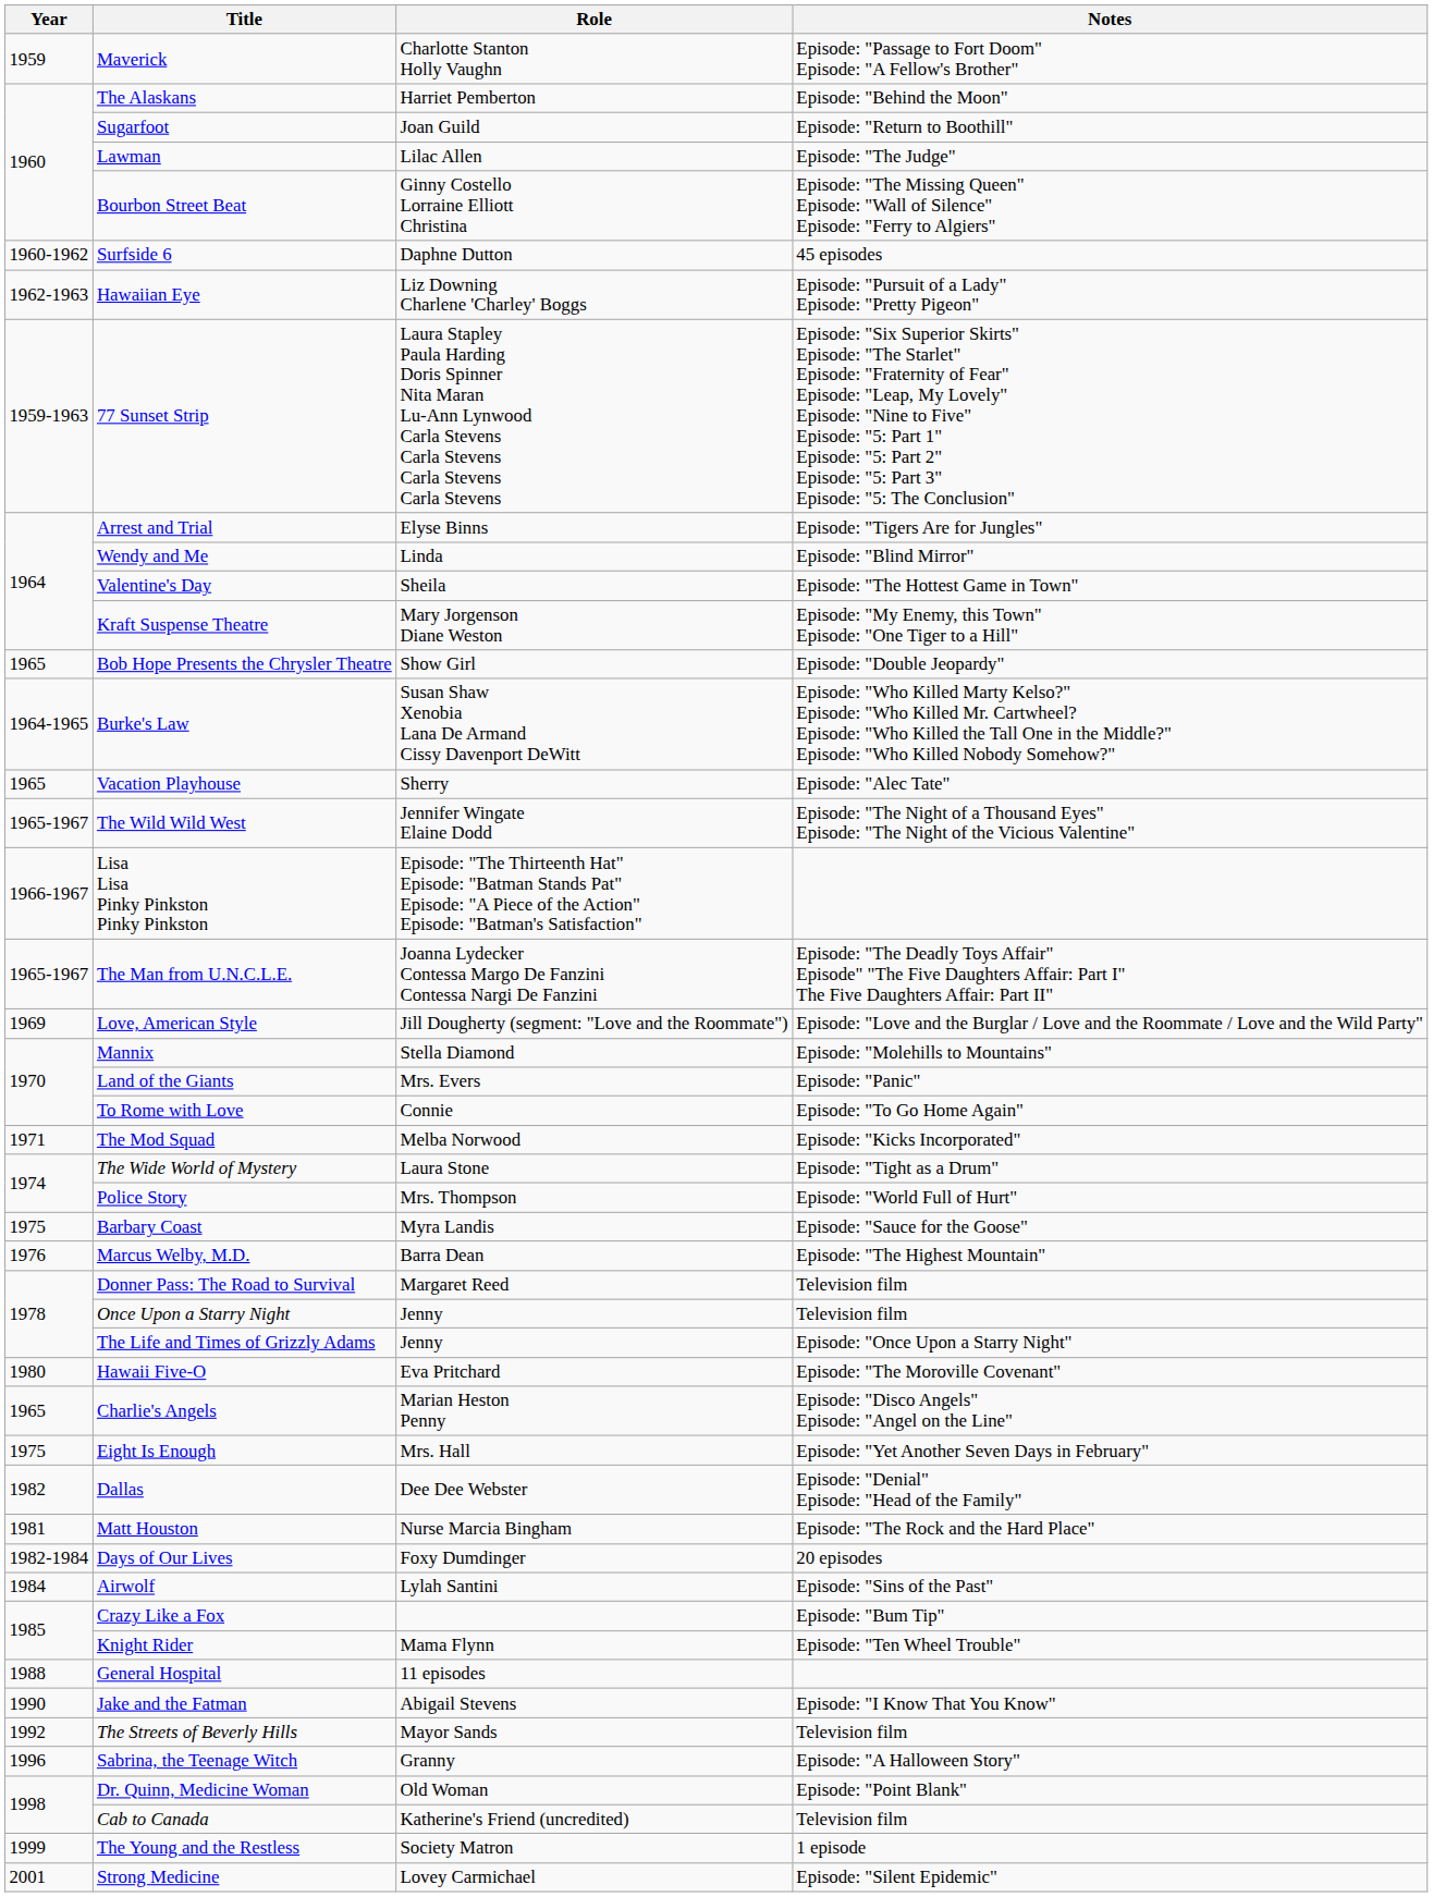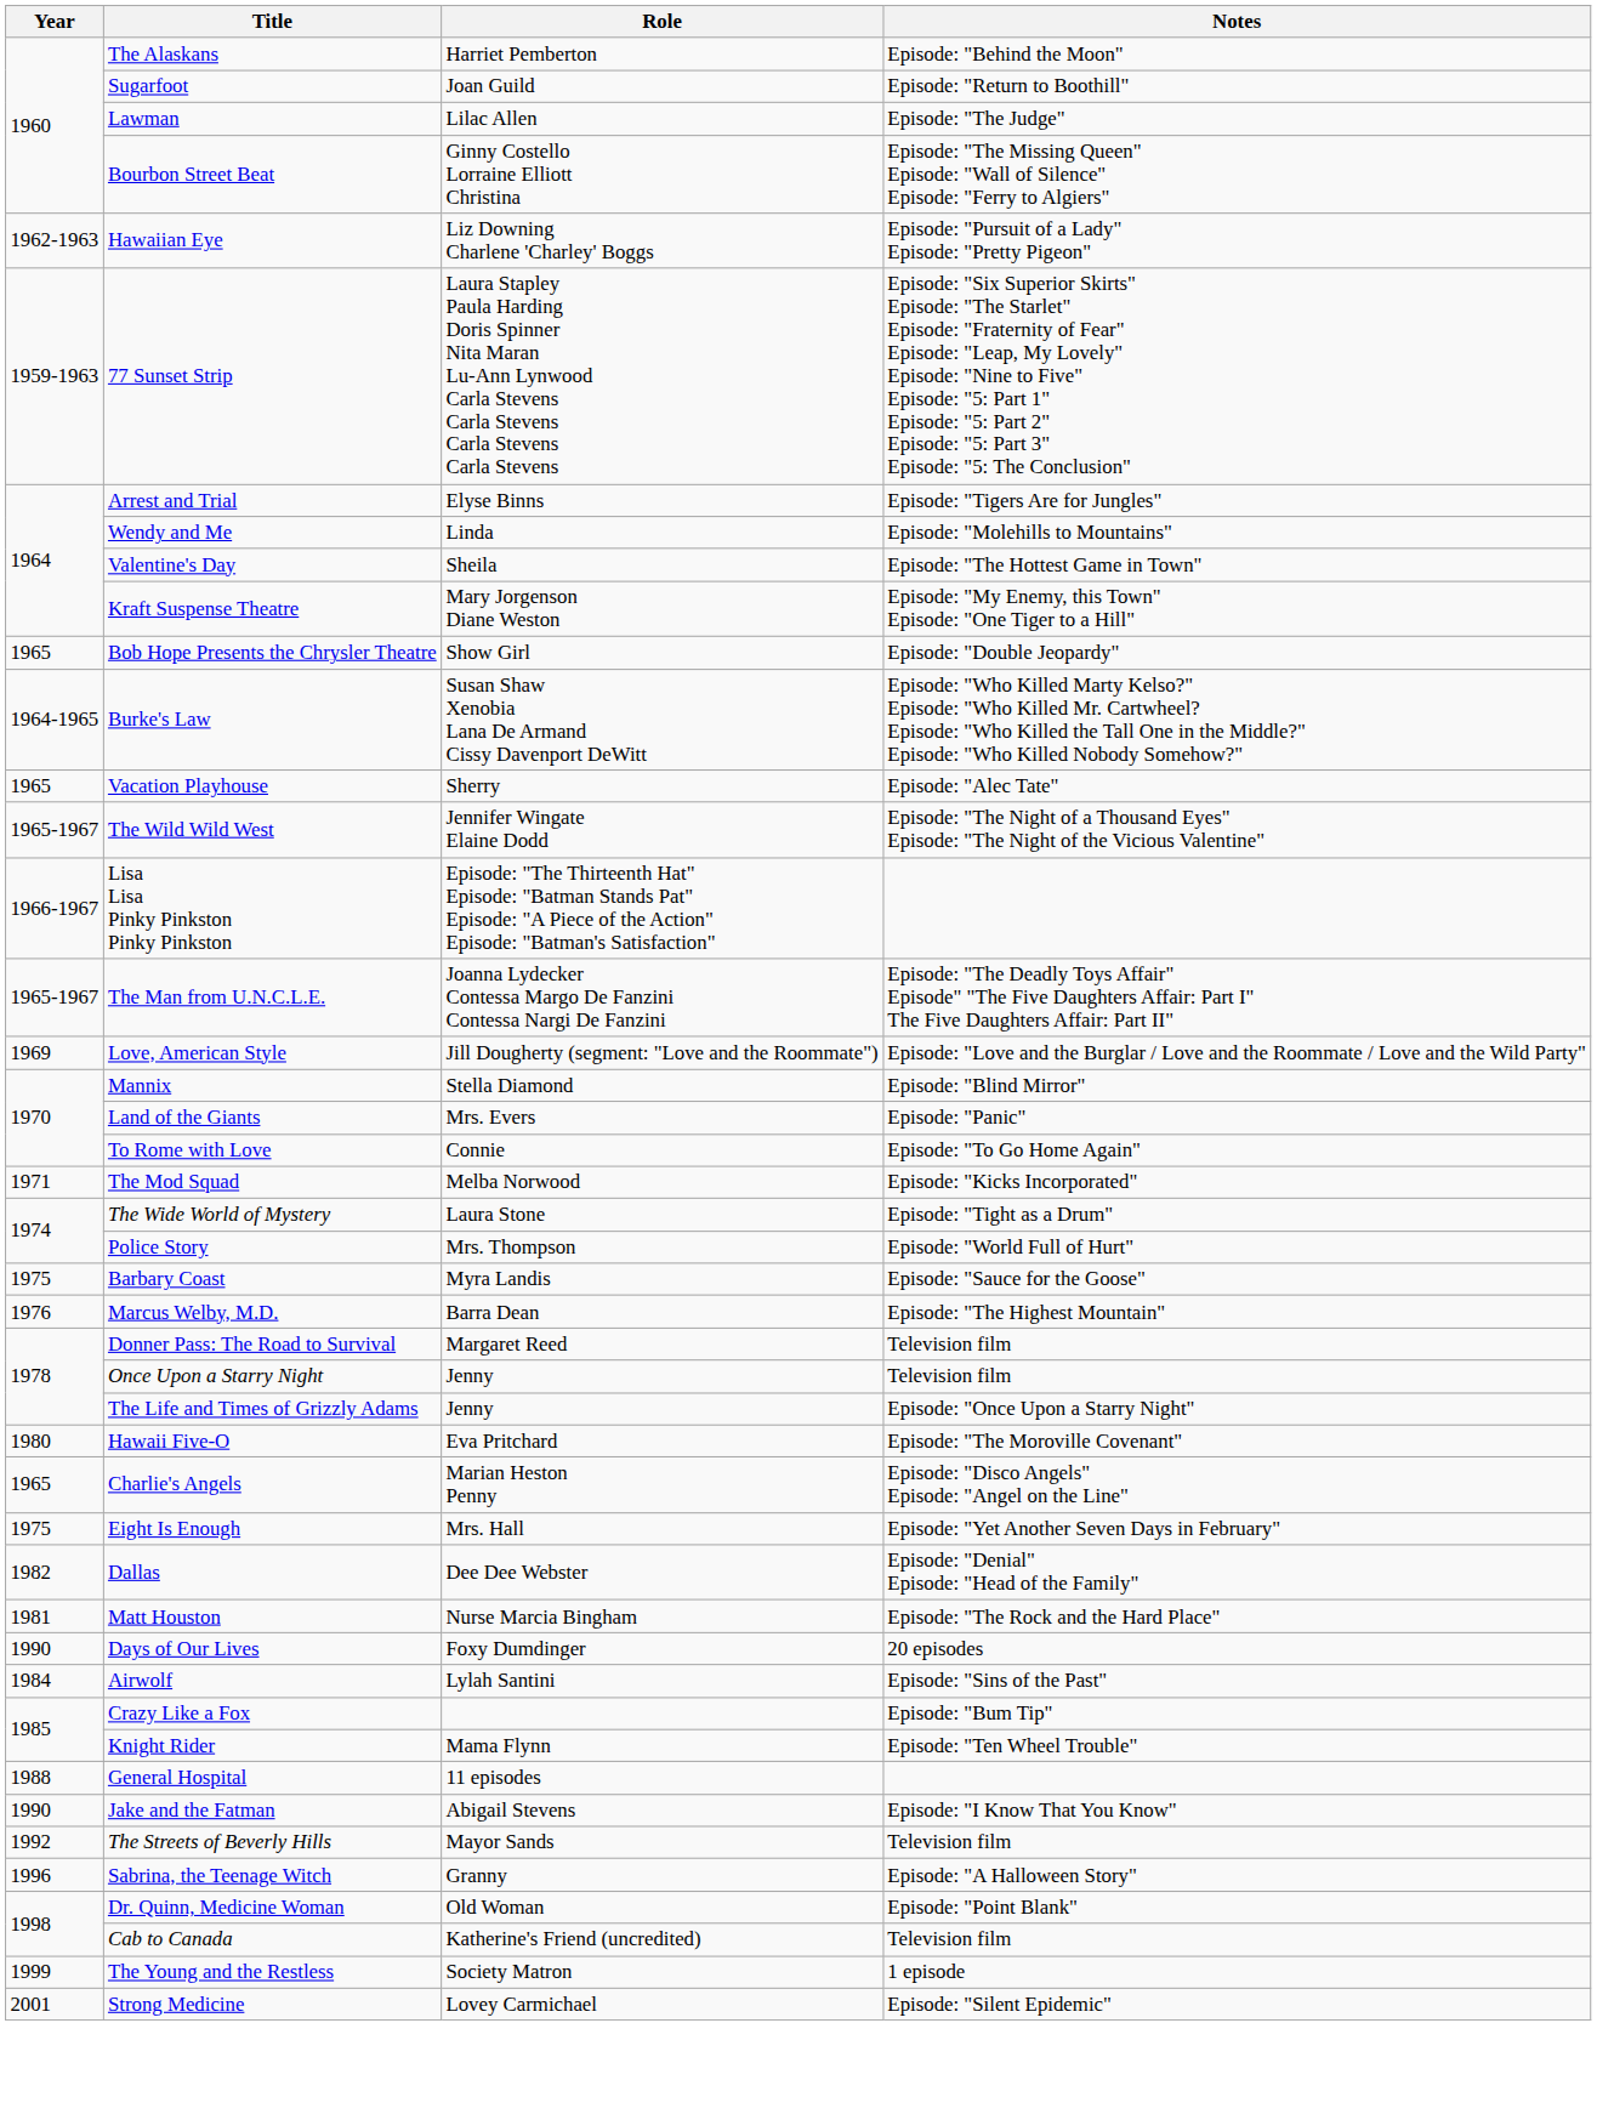 <table class="wikitable sortable">
 <tr>
 <th>Year</th>
 <th>Title</th>
 <th>Role</th>
 <th class="wikitable unsortable">Notes</th>
-</tr>
-<tr>
-<td>1959</td>
-<td><a href='#'>Maverick</a></td>
-<td>Charlotte Stanton<br>Holly Vaughn</td>
-<td>Episode: "Passage to Fort Doom"<br>Episode: "A Fellow's Brother"</td>
 </tr>
 <tr>
 <td rowspan="4">1960</td>
 <td><a href='#'>The Alaskans</a></td>
 <td>Harriet Pemberton</td>
 <td>Episode: "Behind the Moon"</td>
 </tr>
 <tr>
 <td><a href='#'>Sugarfoot</a></td>
 <td>Joan Guild</td>
 <td>Episode: "Return to Boothill"</td>
 </tr>
 <tr>
 <td><a href='#'>Lawman</a></td>
 <td>Lilac Allen</td>
 <td>Episode: "The Judge"</td>
 </tr>
 <tr>
 <td><a href='#'>Bourbon Street Beat</a></td>
 <td>Ginny Costello<br>Lorraine Elliott<br>Christina</td>
 <td>Episode: "The Missing Queen"<br>Episode: "Wall of Silence"<br>Episode: "Ferry to Algiers"</td>
 </tr>
 <tr>
-<td>1960-1962</td>
-<td><a href='#'>Surfside 6</a></td>
-<td>Daphne Dutton</td>
-<td>45 episodes</td>
-</tr>
-<tr>
 <td>1962-1963</td>
 <td><a href='#'>Hawaiian Eye</a></td>
 <td>Liz Downing<br>Charlene 'Charley' Boggs</td>
 <td>Episode: "Pursuit of a Lady"<br>Episode: "Pretty Pigeon"</td>
 </tr>
 <tr>
 <td>1959-1963</td>
 <td><a href='#'>77 Sunset Strip</a></td>
 <td>Laura Stapley<br>Paula Harding<br>Doris Spinner<br>Nita Maran<br>Lu-Ann Lynwood<br>Carla Stevens<br>Carla Stevens<br>Carla Stevens<br>Carla Stevens</td>
 <td>Episode: "Six Superior Skirts"<br>Episode: "The Starlet"<br>Episode: "Fraternity of Fear"<br>Episode: "Leap, My Lovely"<br>Episode: "Nine to Five"<br>Episode: "5: Part 1"<br>Episode: "5: Part 2"<br>Episode: "5: Part 3"<br>Episode: "5: The Conclusion"</td>
 </tr>
 <tr>
 <td rowspan="4">1964</td>
 <td><a href='#'>Arrest and Trial</a></td>
 <td>Elyse Binns</td>
 <td>Episode: "Tigers Are for Jungles"</td>
 </tr>
 <tr>
 <td><a href='#'>Wendy and Me</a></td>
 <td>Linda</td>
-<td>Episode: "Blind Mirror"</td>
+<td>Episode: "Molehills to Mountains"</td>
 </tr>
 <tr>
 <td><a href='#'>Valentine's Day</a></td>
 <td>Sheila</td>
 <td>Episode: "The Hottest Game in Town"</td>
 </tr>
 <tr>
 <td><a href='#'>Kraft Suspense Theatre</a></td>
 <td>Mary Jorgenson<br>Diane Weston</td>
 <td>Episode: "My Enemy, this Town"<br>Episode: "One Tiger to a Hill"</td>
 </tr>
 <tr>
 <td>1965</td>
 <td><a href='#'>Bob Hope Presents the Chrysler Theatre</a></td>
 <td>Show Girl</td>
 <td>Episode: "Double Jeopardy"</td>
 </tr>
 <tr>
 <td>1964-1965</td>
 <td><a href='#'>Burke's Law</a></td>
 <td>Susan Shaw<br>Xenobia<br>Lana De Armand<br>Cissy Davenport DeWitt</td>
 <td>Episode: "Who Killed Marty Kelso?"<br>Episode: "Who Killed Mr. Cartwheel?<br>Episode: "Who Killed the Tall One in the Middle?"<br>Episode: "Who Killed Nobody Somehow?"</td>
 </tr>
 <tr>
 <td>1965</td>
 <td><a href='#'>Vacation Playhouse</a></td>
 <td>Sherry</td>
 <td>Episode: "Alec Tate"</td>
 </tr>
 <tr>
 <td>1965-1967</td>
 <td><a href='#'>The Wild Wild West</a></td>
 <td>Jennifer Wingate<br>Elaine Dodd</td>
 <td>Episode: "The Night of a Thousand Eyes"<br>Episode: "The Night of the Vicious Valentine"</td>
 </tr>
 <tr>
 <td>1966-1967</td>
 <td>Lisa<br>Lisa<br>Pinky Pinkston<br>Pinky Pinkston</td>
 <td>Episode: "The Thirteenth Hat"<br>Episode: "Batman Stands Pat"<br>Episode: "A Piece of the Action"<br>Episode: "Batman's Satisfaction"</td>
 </tr>
 <tr>
 <td>1965-1967</td>
 <td><a href='#'>The Man from U.N.C.L.E.</a></td>
 <td>Joanna Lydecker<br>Contessa Margo De Fanzini<br>Contessa Nargi De Fanzini</td>
 <td>Episode: "The Deadly Toys Affair"<br>Episode" "The Five Daughters Affair: Part I"<br>The Five Daughters Affair: Part II"</td>
 </tr>
 <tr>
 <td>1969</td>
 <td><a href='#'>Love, American Style</a></td>
 <td>Jill Dougherty (segment: "Love and the Roommate")</td>
 <td>Episode: "Love and the Burglar / Love and the Roommate / Love and the Wild Party"</td>
 </tr>
 <tr>
 <td rowspan="3">1970</td>
 <td><a href='#'>Mannix</a></td>
 <td>Stella Diamond</td>
-<td>Episode: "Molehills to Mountains"</td>
+<td>Episode: "Blind Mirror"</td>
 </tr>
 <tr>
 <td><a href='#'>Land of the Giants</a></td>
 <td>Mrs. Evers</td>
 <td>Episode: "Panic"</td>
 </tr>
 <tr>
 <td><a href='#'>To Rome with Love</a></td>
 <td>Connie</td>
 <td>Episode: "To Go Home Again"</td>
 </tr>
 <tr>
 <td>1971</td>
 <td><a href='#'>The Mod Squad</a></td>
 <td>Melba Norwood</td>
 <td>Episode: "Kicks Incorporated"</td>
 </tr>
 <tr>
 <td rowspan="2">1974</td>
 <td><em>The Wide World of Mystery</em></td>
 <td>Laura Stone</td>
 <td>Episode: "Tight as a Drum"</td>
 </tr>
 <tr>
 <td><a href='#'>Police Story</a></td>
 <td>Mrs. Thompson</td>
 <td>Episode: "World Full of Hurt"</td>
 </tr>
 <tr>
 <td>1975</td>
 <td><a href='#'>Barbary Coast</a></td>
 <td>Myra Landis</td>
 <td>Episode: "Sauce for the Goose"</td>
 </tr>
 <tr>
 <td>1976</td>
 <td><a href='#'>Marcus Welby, M.D.</a></td>
 <td>Barra Dean</td>
 <td>Episode: "The Highest Mountain"</td>
 </tr>
 <tr>
 <td rowspan="3">1978</td>
 <td><a href='#'>Donner Pass: The Road to Survival</a></td>
 <td>Margaret Reed</td>
 <td>Television film</td>
 </tr>
 <tr>
 <td><em>Once Upon a Starry Night</em></td>
 <td>Jenny</td>
 <td>Television film</td>
 </tr>
 <tr>
 <td><a href='#'>The Life and Times of Grizzly Adams</a></td>
 <td>Jenny</td>
 <td>Episode: "Once Upon a Starry Night"</td>
 </tr>
 <tr>
 <td>1980</td>
 <td><a href='#'>Hawaii Five-O</a></td>
 <td>Eva Pritchard</td>
 <td>Episode: "The Moroville Covenant"</td>
 </tr>
 <tr>
 <td>1965</td>
 <td><a href='#'>Charlie's Angels</a></td>
 <td>Marian Heston<br>Penny</td>
 <td>Episode: "Disco Angels"<br>Episode: "Angel on the Line"</td>
 </tr>
 <tr>
 <td>1975</td>
 <td><a href='#'>Eight Is Enough</a></td>
 <td>Mrs. Hall</td>
 <td>Episode: "Yet Another Seven Days in February"</td>
 </tr>
 <tr>
 <td>1982</td>
 <td><a href='#'>Dallas</a></td>
 <td>Dee Dee Webster</td>
 <td>Episode: "Denial"<br>Episode: "Head of the Family"</td>
 </tr>
 <tr>
 <td>1981</td>
 <td><a href='#'>Matt Houston</a></td>
 <td>Nurse Marcia Bingham</td>
 <td>Episode: "The Rock and the Hard Place"</td>
 </tr>
 <tr>
-<td>1982-1984</td>
+<td>1990</td>
 <td><a href='#'>Days of Our Lives</a></td>
 <td>Foxy Dumdinger</td>
 <td>20 episodes</td>
 </tr>
 <tr>
 <td>1984</td>
 <td><a href='#'>Airwolf</a></td>
 <td>Lylah Santini</td>
 <td>Episode: "Sins of the Past"</td>
 </tr>
 <tr>
 <td rowspan="2">1985</td>
 <td><a href='#'>Crazy Like a Fox</a></td>
 <td></td>
 <td>Episode: "Bum Tip"</td>
 </tr>
 <tr>
 <td><a href='#'>Knight Rider</a></td>
 <td>Mama Flynn</td>
 <td>Episode: "Ten Wheel Trouble"</td>
 </tr>
 <tr>
 <td>1988</td>
 <td><a href='#'>General Hospital</a></td>
 <td>11 episodes</td>
 </tr>
 <tr>
 <td>1990</td>
 <td><a href='#'>Jake and the Fatman</a></td>
 <td>Abigail Stevens</td>
 <td>Episode: "I Know That You Know"</td>
 </tr>
 <tr>
 <td>1992</td>
 <td><em>The Streets of Beverly Hills</em></td>
 <td>Mayor Sands</td>
 <td>Television film</td>
 </tr>
 <tr>
 <td>1996</td>
 <td><a href='#'>Sabrina, the Teenage Witch</a></td>
 <td>Granny</td>
 <td>Episode: "A Halloween Story"</td>
 </tr>
 <tr>
 <td rowspan="2">1998</td>
 <td><a href='#'>Dr. Quinn, Medicine Woman</a></td>
 <td>Old Woman</td>
 <td>Episode: "Point Blank"</td>
 </tr>
 <tr>
 <td><em>Cab to Canada</em></td>
 <td>Katherine's Friend (uncredited)</td>
 <td>Television film</td>
 </tr>
 <tr>
 <td>1999</td>
 <td><a href='#'>The Young and the Restless</a></td>
 <td>Society Matron</td>
 <td>1 episode</td>
 </tr>
 <tr>
 <td>2001</td>
 <td><a href='#'>Strong Medicine</a></td>
 <td>Lovey Carmichael</td>
 <td>Episode: "Silent Epidemic"</td>
 </tr>
 </table>
